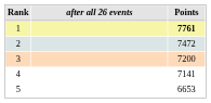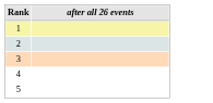 <table cellspacing="1" cellpadding="3" style="border:1px solid #AAAAAA;font-size:86%">
 <tr style="background-color: #E4E4E4;">
 <th style="border-bottom:1px solid #AAAAAA; width: 10px;">Rank</th>
 <th style="border-bottom:1px solid #AAAAAA; width: 200px;"><em>after all 26 events</em></th>
-<th style="border-bottom:1px solid #AAAAAA; width: 50px;">Points</th>
 </tr>
 <tr style="background:#f7f6a8;">
 <td align=center>1</td>
 <td><strong></strong></td>
-<td align=center><strong>7761</strong></td>
 </tr>
 <tr style="background:#dce5e5;">
 <td align=center>2</td>
 <td></td>
-<td align=center>7472</td>
 </tr>
 <tr style="background:#ffdab9;">
 <td align=center>3</td>
 <td></td>
-<td align=center>7200</td>
 </tr>
 <tr>
 <td align=center>4</td>
 <td></td>
-<td align=center>7141</td>
 </tr>
 <tr>
 <td align=center>5</td>
 <td></td>
-<td align=center>6653</td>
 </tr>
 </table>
